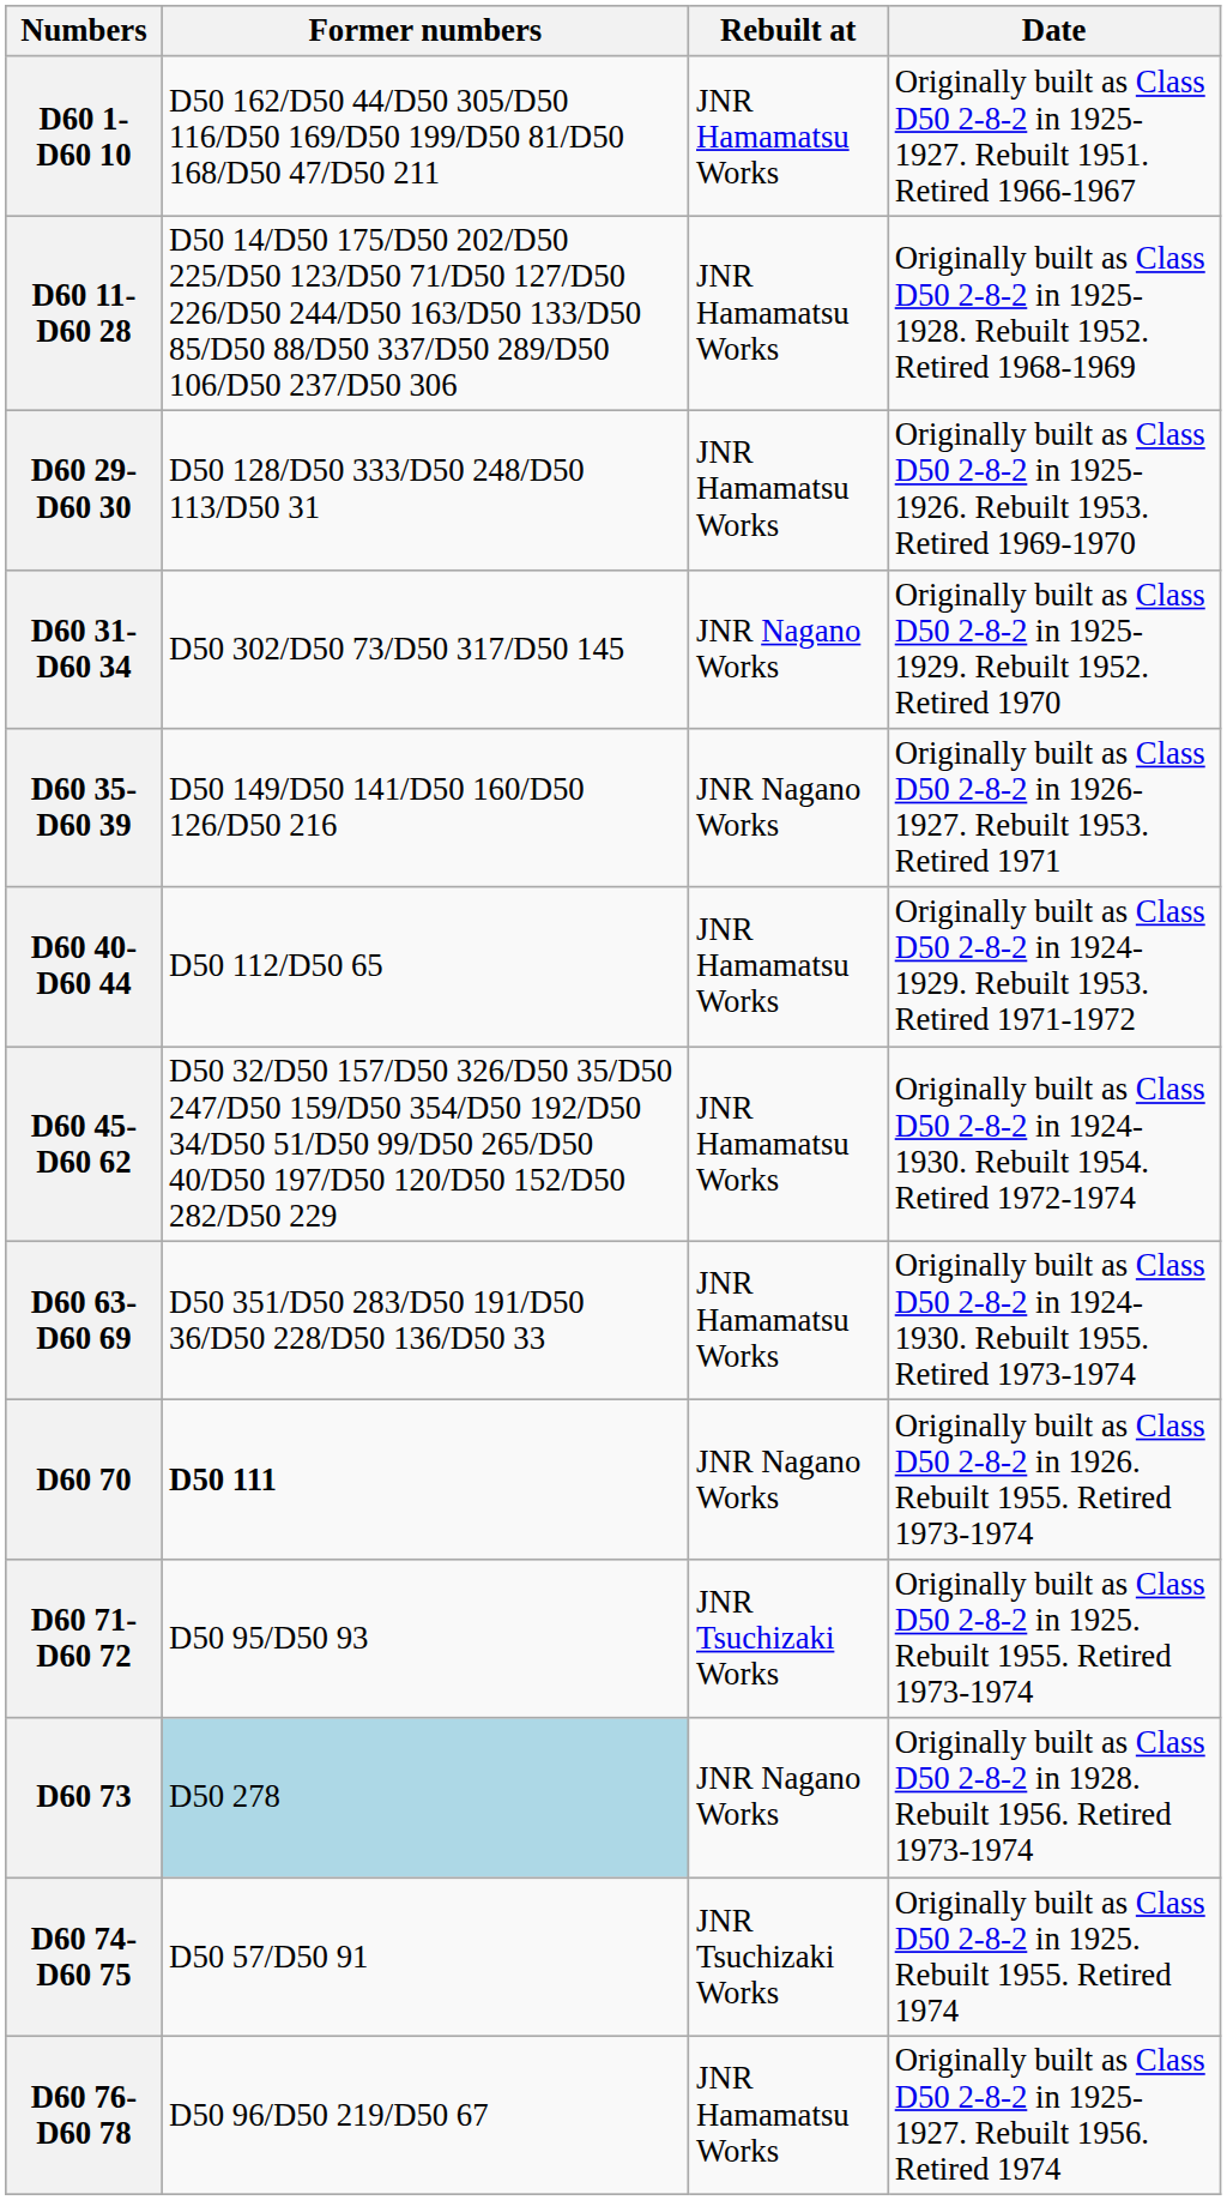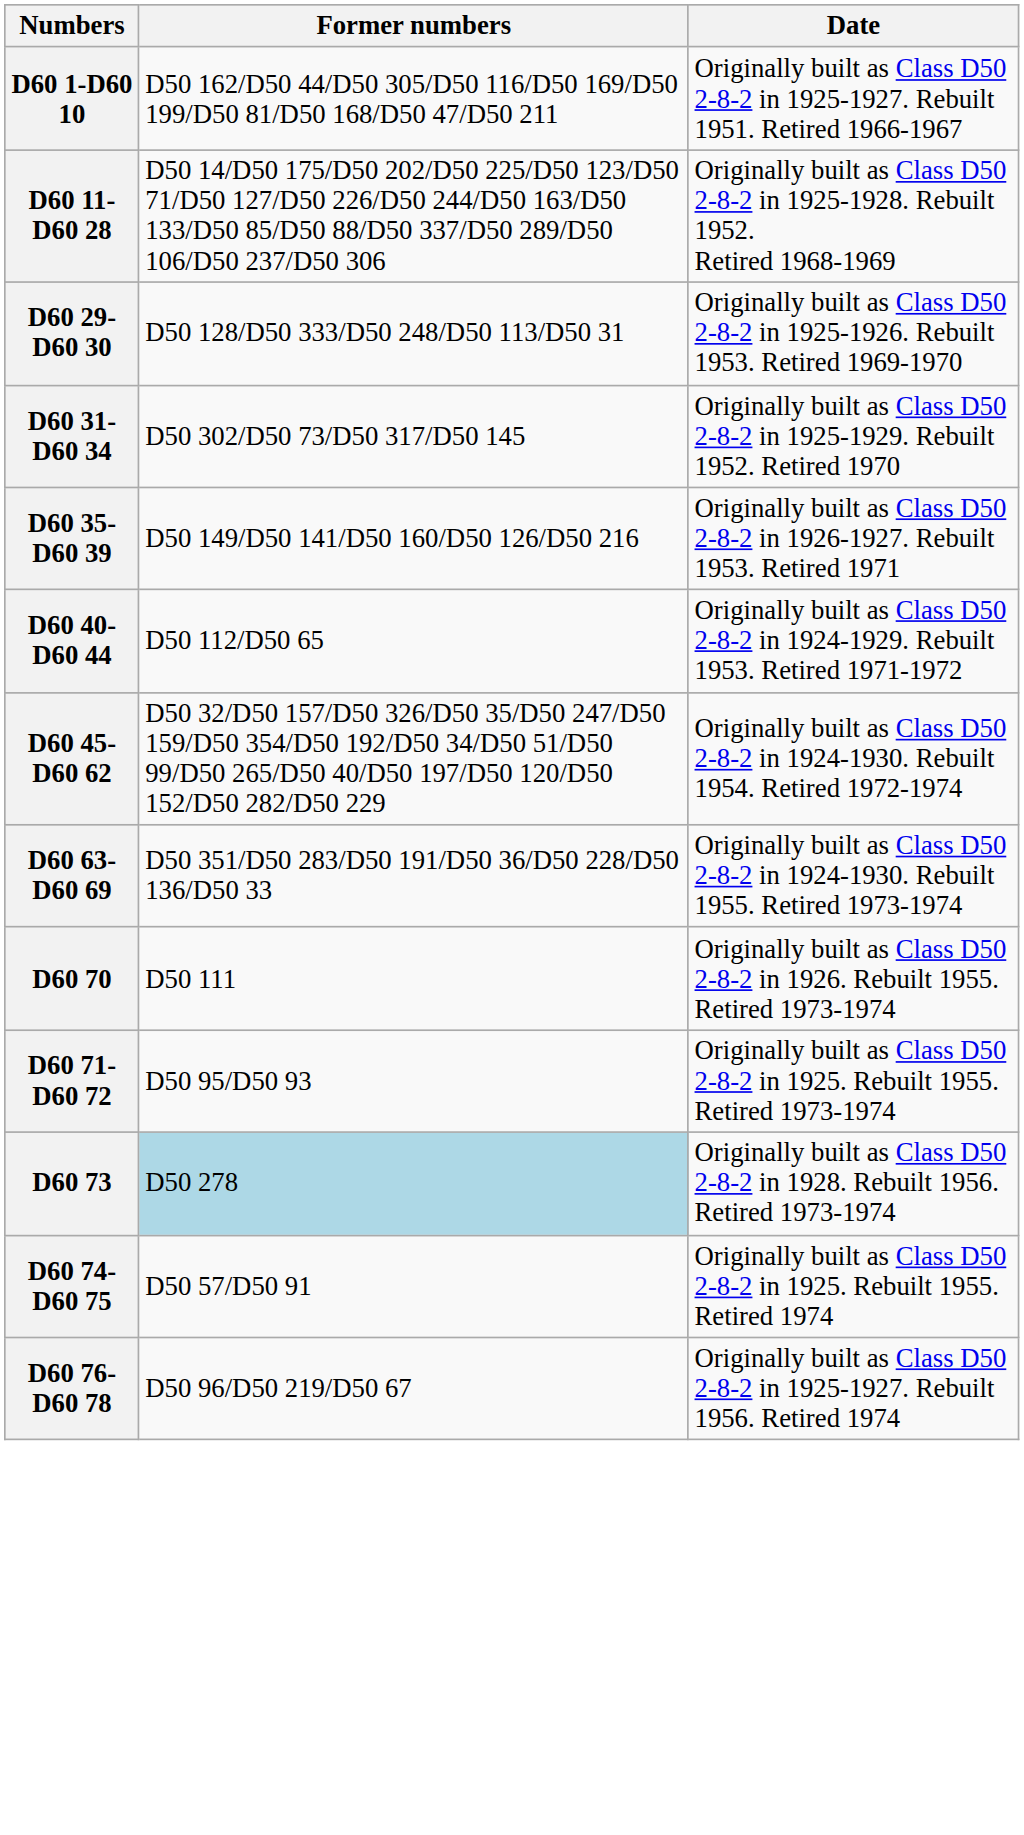 <table class="wikitable">
 <tr>
 <th>Numbers</th>
 <th>Former numbers</th>
-<th>Rebuilt at</th>
 <th>Date</th>
 </tr>
 <tr>
 <th>D60 1-D60 10</th>
 <td>D50 162/D50 44/D50 305/D50 116/D50 169/D50 199/D50 81/D50 168/D50 47/D50 211</td>
-<td>JNR <a href='#'>Hamamatsu</a> Works</td>
 <td>Originally built as <a href='#'>Class D50 2-8-2</a> in 1925-1927. Rebuilt 1951. Retired 1966-1967</td>
 </tr>
 <tr>
 <th>D60 11-D60 28</th>
 <td>D50 14/D50 175/D50 202/D50 225/D50 123/D50 71/D50 127/D50 226/D50 244/D50 163/D50 133/D50 85/D50 88/D50 337/D50 289/D50 106/D50 237/D50 306</td>
-<td>JNR Hamamatsu Works</td>
 <td>Originally built as <a href='#'>Class D50 2-8-2</a> in 1925-1928. Rebuilt 1952.<br>Retired 1968-1969</td>
 </tr>
 <tr>
 <th>D60 29-D60 30</th>
 <td>D50 128/D50 333/D50 248/D50 113/D50 31</td>
-<td>JNR Hamamatsu Works</td>
 <td>Originally built as <a href='#'>Class D50 2-8-2</a> in 1925-1926. Rebuilt 1953. Retired 1969-1970</td>
 </tr>
 <tr>
 <th>D60 31-D60 34</th>
 <td>D50 302/D50 73/D50 317/D50 145</td>
-<td>JNR <a href='#'>Nagano</a> Works</td>
 <td>Originally built as <a href='#'>Class D50 2-8-2</a> in 1925-1929. Rebuilt 1952. Retired 1970</td>
 </tr>
 <tr>
 <th>D60 35-D60 39</th>
 <td>D50 149/D50 141/D50 160/D50 126/D50 216</td>
-<td>JNR Nagano Works</td>
 <td>Originally built as <a href='#'>Class D50 2-8-2</a> in 1926-1927. Rebuilt 1953. Retired 1971</td>
 </tr>
 <tr>
 <th>D60 40-D60 44</th>
 <td>D50 112/D50 65</td>
-<td>JNR Hamamatsu Works</td>
 <td>Originally built as <a href='#'>Class D50 2-8-2</a> in 1924-1929. Rebuilt 1953. Retired 1971-1972</td>
 </tr>
 <tr>
 <th>D60 45-D60 62</th>
 <td>D50 32/D50 157/D50 326/D50 35/D50 247/D50 159/D50 354/D50 192/D50 34/D50 51/D50 99/D50 265/D50 40/D50 197/D50 120/D50 152/D50 282/D50 229</td>
-<td>JNR Hamamatsu Works</td>
 <td>Originally built as <a href='#'>Class D50 2-8-2</a> in 1924-1930. Rebuilt 1954. Retired 1972-1974</td>
 </tr>
 <tr>
 <th>D60 63-D60 69</th>
 <td>D50 351/D50 283/D50 191/D50 36/D50 228/D50 136/D50 33</td>
-<td>JNR Hamamatsu Works</td>
 <td>Originally built as <a href='#'>Class D50 2-8-2</a> in 1924-1930. Rebuilt 1955. Retired 1973-1974</td>
 </tr>
 <tr>
 <th>D60 70</th>
-<td><strong>D50 111</strong></td>
-<td>JNR Nagano Works</td>
+<td>D50 111</td>
 <td>Originally built as <a href='#'>Class D50 2-8-2</a> in 1926. Rebuilt 1955. Retired 1973-1974</td>
 </tr>
 <tr>
 <th>D60 71-D60 72</th>
 <td>D50 95/D50 93</td>
-<td>JNR <a href='#'>Tsuchizaki</a> Works</td>
 <td>Originally built as <a href='#'>Class D50 2-8-2</a> in 1925. Rebuilt 1955. Retired 1973-1974</td>
 </tr>
 <tr>
 <th>D60 73</th>
 <td style="background: lightblue;">D50 278</td>
-<td>JNR Nagano Works</td>
 <td>Originally built as <a href='#'>Class D50 2-8-2</a> in 1928. Rebuilt 1956. Retired 1973-1974</td>
 </tr>
 <tr>
 <th>D60 74-D60 75</th>
 <td>D50 57/D50 91</td>
-<td>JNR Tsuchizaki Works</td>
 <td>Originally built as <a href='#'>Class D50 2-8-2</a> in 1925. Rebuilt 1955. Retired 1974</td>
 </tr>
 <tr>
 <th>D60 76-D60 78</th>
 <td>D50 96/D50 219/D50 67</td>
-<td>JNR Hamamatsu Works</td>
 <td>Originally built as <a href='#'>Class D50 2-8-2</a> in 1925-1927. Rebuilt 1956. Retired 1974</td>
 </tr>
 </table>
